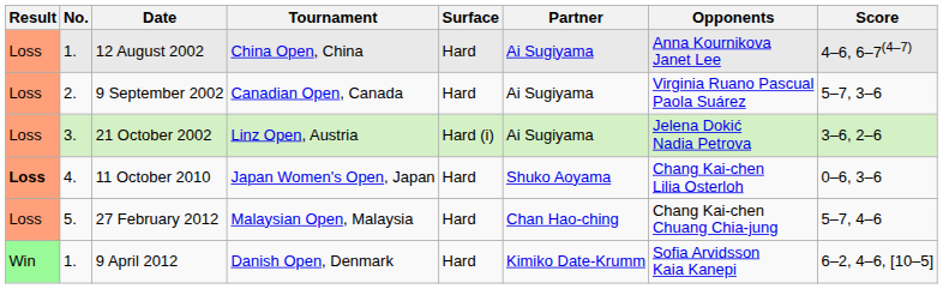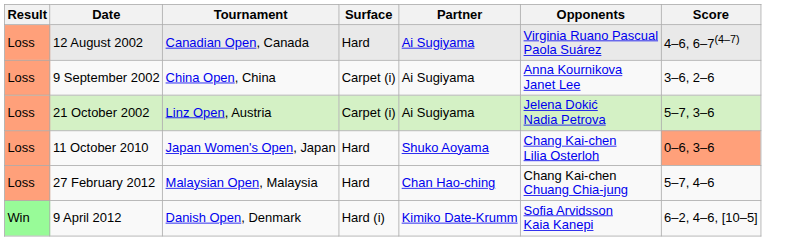 <table class="sortable wikitable">
 <tr>
 <th>Result</th>
-<th>No.</th>
 <th>Date</th>
 <th>Tournament</th>
 <th>Surface</th>
 <th>Partner</th>
 <th>Opponents</th>
 <th class=unsortable>Score</th>
 </tr>
 <tr style="background:#e9e9e9;">
 <td style="background:#ffa07a;">Loss</td>
-<td>1.</td>
 <td>12 August 2002</td>
-<td><a href='#'>China Open</a>, China</td>
+<td><a href='#'>Canadian Open</a>, Canada</td>
 <td>Hard</td>
 <td> <a href='#'>Ai Sugiyama</a></td>
-<td> <a href='#'>Anna Kournikova</a> <br>  <a href='#'>Janet Lee</a></td>
+<td> <a href='#'>Virginia Ruano Pascual</a> <br>  <a href='#'>Paola Suárez</a></td>
 <td>4–6, 6–7<sup>(4–7)</sup></td>
 </tr>
 <tr>
 <td style="background:#ffa07a;">Loss</td>
-<td>2.</td>
 <td>9 September 2002</td>
-<td><a href='#'>Canadian Open</a>, Canada</td>
-<td>Hard</td>
+<td><a href='#'>China Open</a>, China</td>
+<td>Carpet (i)</td>
 <td> Ai Sugiyama</td>
-<td> <a href='#'>Virginia Ruano Pascual</a> <br>  <a href='#'>Paola Suárez</a></td>
-<td>5–7, 3–6</td>
+<td> <a href='#'>Anna Kournikova</a> <br>  <a href='#'>Janet Lee</a></td>
+<td>3–6, 2–6</td>
 </tr>
 <tr style="background:#d4f1c5;">
 <td style="background:#ffa07a;">Loss</td>
-<td>3.</td>
 <td>21 October 2002</td>
 <td><a href='#'>Linz Open</a>, Austria</td>
-<td>Hard (i)</td>
+<td>Carpet (i)</td>
 <td> Ai Sugiyama</td>
 <td> <a href='#'>Jelena Dokić</a> <br>  <a href='#'>Nadia Petrova</a></td>
-<td>3–6, 2–6</td>
+<td>5–7, 3–6</td>
 </tr>
 <tr>
-<td style="background:#ffa07a;"><strong>Loss</strong></td>
-<td>4.</td>
+<td style="background:#ffa07a;">Loss</td>
 <td>11 October 2010</td>
 <td><a href='#'>Japan Women's Open</a>, Japan</td>
 <td>Hard</td>
 <td> <a href='#'>Shuko Aoyama</a></td>
 <td> <a href='#'>Chang Kai-chen</a> <br>  <a href='#'>Lilia Osterloh</a></td>
-<td>0–6, 3–6</td>
+<td style="background: lightsalmon;">0–6, 3–6</td>
 </tr>
 <tr>
 <td style="background:#ffa07a;">Loss</td>
-<td>5.</td>
 <td>27 February 2012</td>
 <td><a href='#'>Malaysian Open</a>, Malaysia</td>
 <td>Hard</td>
 <td> <a href='#'>Chan Hao-ching</a></td>
 <td> Chang Kai-chen <br>  <a href='#'>Chuang Chia-jung</a></td>
 <td>5–7, 4–6</td>
 </tr>
 <tr>
 <td style="background:#98fb98;">Win</td>
-<td>1.</td>
 <td>9 April 2012</td>
 <td><a href='#'>Danish Open</a>, Denmark</td>
-<td>Hard</td>
+<td>Hard (i)</td>
 <td> <a href='#'>Kimiko Date-Krumm</a></td>
 <td> <a href='#'>Sofia Arvidsson</a> <br>  <a href='#'>Kaia Kanepi</a></td>
 <td>6–2, 4–6, [10–5]</td>
 </tr>
 </table>
